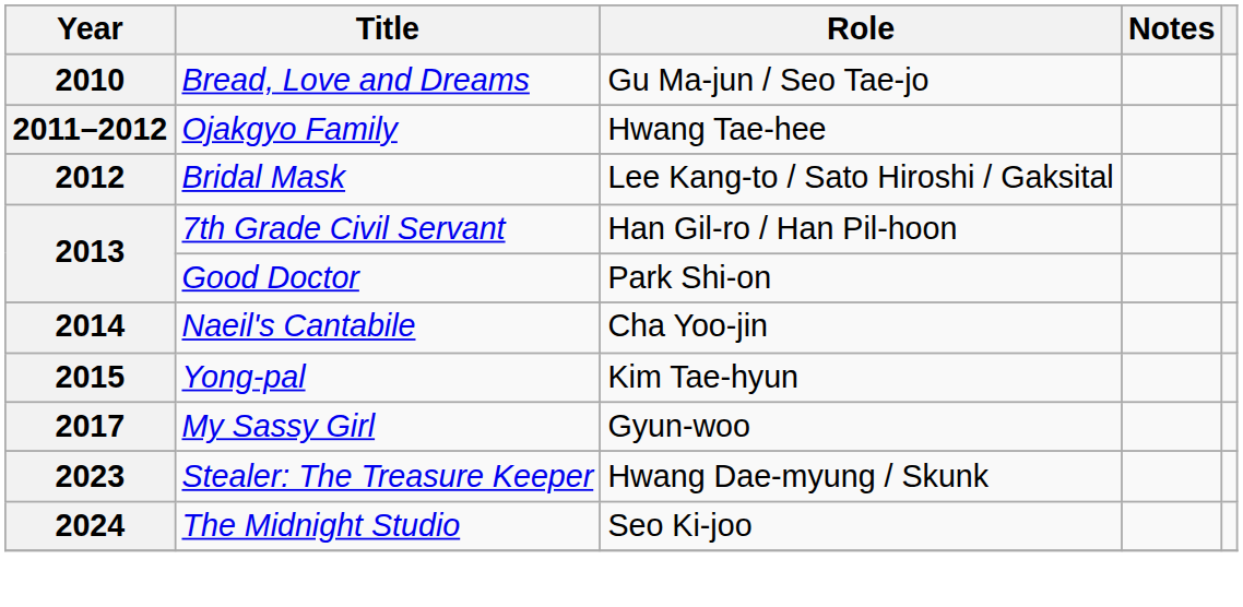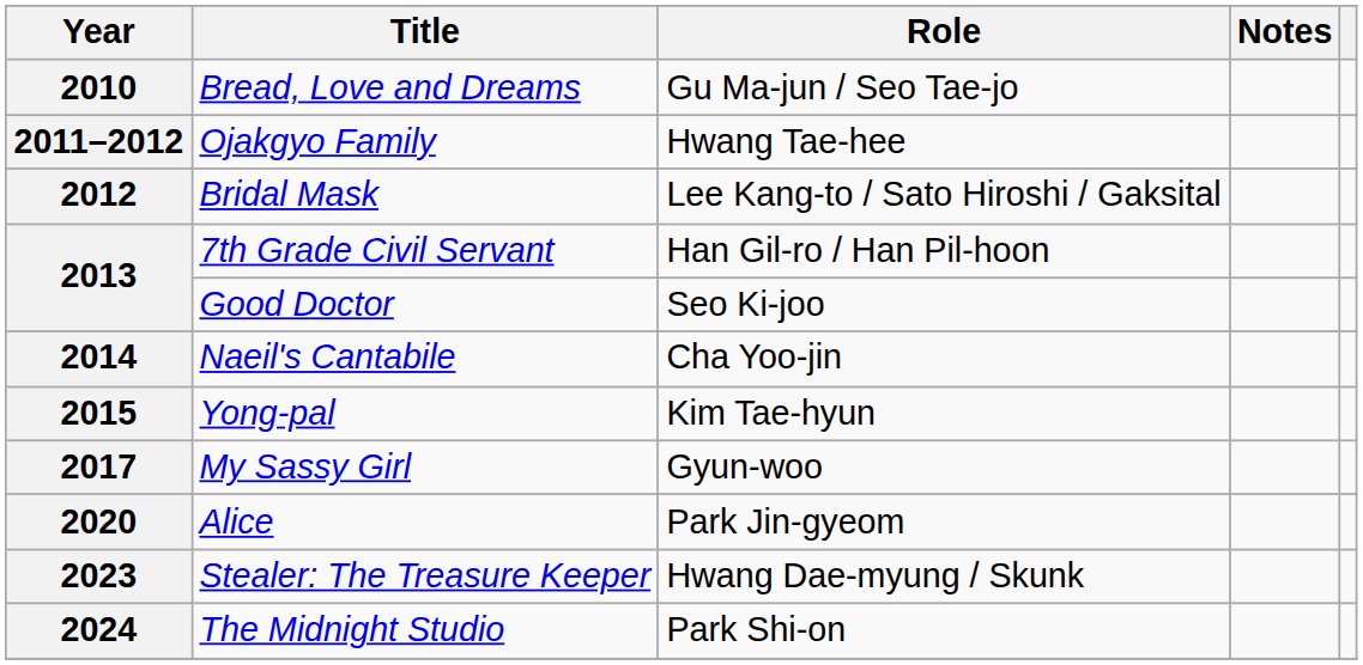 <table class="wikitable plainrowheaders sortable">
 <tr>
 <th scope="col">Year</th>
 <th scope="col">Title</th>
 <th scope="col">Role</th>
 <th scope="col" class="unsortable">Notes</th>
 <th scope="col" class="unsortable"></th>
 </tr>
 <tr>
 <th scope="row">2010</th>
 <td><em><a href='#'>Bread, Love and Dreams</a></em></td>
 <td>Gu Ma-jun / Seo Tae-jo</td>
 <td></td>
 <td style="text-align:center"></td>
 </tr>
 <tr>
 <th scope="row">2011–2012</th>
 <td><em><a href='#'>Ojakgyo Family</a></em></td>
 <td>Hwang Tae-hee</td>
 <td></td>
 <td style="text-align:center"></td>
 </tr>
 <tr>
 <th scope="row">2012</th>
 <td><em><a href='#'>Bridal Mask</a></em></td>
 <td>Lee Kang-to / Sato Hiroshi / Gaksital</td>
 <td></td>
 <td style="text-align:center"></td>
 </tr>
 <tr>
 <th scope="row" rowspan="2">2013</th>
 <td><em><a href='#'>7th Grade Civil Servant</a></em></td>
 <td>Han Gil-ro / Han Pil-hoon</td>
 <td></td>
 <td style="text-align:center"></td>
 </tr>
 <tr>
 <td><em><a href='#'>Good Doctor</a></em></td>
-<td>Park Shi-on</td>
+<td>Seo Ki-joo</td>
 <td></td>
 <td style="text-align:center"></td>
 </tr>
 <tr>
 <th scope="row">2014</th>
 <td><em><a href='#'>Naeil's Cantabile</a></em></td>
 <td>Cha Yoo-jin</td>
 <td></td>
 <td style="text-align:center"></td>
 </tr>
 <tr>
 <th scope="row">2015</th>
 <td><em><a href='#'>Yong-pal</a></em></td>
 <td>Kim Tae-hyun</td>
 <td></td>
 <td style="text-align:center"></td>
 </tr>
 <tr>
 <th scope="row">2017</th>
 <td><em><a href='#'>My Sassy Girl</a></em></td>
 <td>Gyun-woo</td>
 <td></td>
 <td style="text-align:center"></td>
 </tr>
 <tr>
+<th scope="row">2020</th>
+<td><em><a href='#'>Alice</a></em></td>
+<td>Park Jin-gyeom</td>
+<td></td>
+<td style="text-align:center"></td>
+</tr>
+<tr>
 <th scope="row">2023</th>
 <td><em><a href='#'>Stealer: The Treasure Keeper</a></em></td>
 <td>Hwang Dae-myung / Skunk</td>
 <td></td>
 <td style="text-align:center"></td>
 </tr>
 <tr>
 <th scope="row">2024</th>
 <td><em><a href='#'>The Midnight Studio</a></em></td>
-<td>Seo Ki-joo</td>
+<td>Park Shi-on</td>
 <td></td>
 <td style="text-align:center"></td>
 </tr>
 <tr>
 </tr>
 </table>
